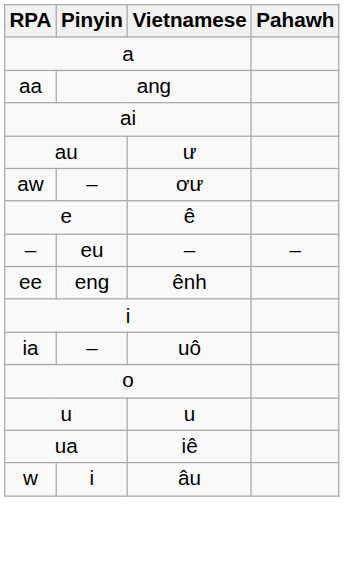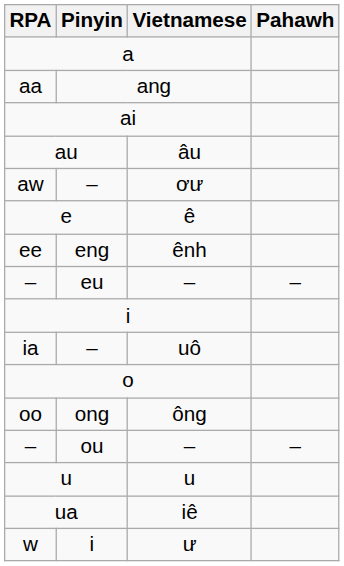 <table class="wikitable" style="text-align: center;">
 <tr>
 <th>RPA</th>
 <th>Pinyin</th>
 <th>Vietnamese</th>
 <th>Pahawh</th>
 </tr>
 <tr>
 <td colspan="3">a</td>
 <td></td>
 </tr>
 <tr>
 <td>aa</td>
 <td colspan="2">ang</td>
 <td></td>
 </tr>
 <tr>
 <td colspan="3">ai</td>
 <td></td>
 </tr>
 <tr>
 <td colspan=2>au</td>
-<td>ư</td>
+<td>âu</td>
 <td></td>
 </tr>
 <tr>
 <td>aw</td>
 <td>–</td>
 <td>ơư</td>
 <td></td>
 </tr>
 <tr>
 <td colspan=2>e</td>
 <td>ê</td>
 <td></td>
 </tr>
 <tr>
+<td>ee</td>
+<td>eng</td>
+<td>ênh</td>
+<td></td>
+</tr>
+<tr>
 <td>–</td>
 <td>eu</td>
 <td>–</td>
 <td>–</td>
-</tr>
-<tr>
-<td>ee</td>
-<td>eng</td>
-<td>ênh</td>
-<td></td>
 </tr>
 <tr>
 <td colspan="3">i</td>
 <td></td>
 </tr>
 <tr>
 <td>ia</td>
 <td>–</td>
 <td>uô</td>
 <td></td>
 </tr>
 <tr>
 <td colspan="3">o</td>
 <td></td>
 </tr>
 <tr>
+<td>oo</td>
+<td>ong</td>
+<td>ông</td>
+<td></td>
+</tr>
+<tr>
+<td>–</td>
+<td>ou</td>
+<td>–</td>
+<td>–</td>
+</tr>
+<tr>
 <td colspan=2>u</td>
 <td>u</td>
 <td></td>
 </tr>
 <tr>
 <td colspan=2>ua</td>
 <td>iê</td>
 <td></td>
 </tr>
 <tr>
 <td>w</td>
 <td>i</td>
-<td>âu</td>
+<td>ư</td>
 <td></td>
 </tr>
 </table>
